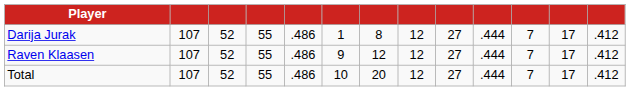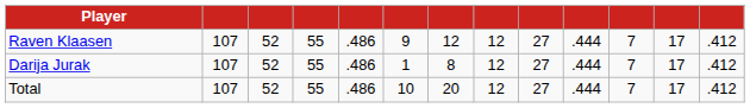 <table class="wikitable" style="text-align:center">
 <tr>
 <th style="background:#CD231F; color:white" width="200px">Player</th>
 <th style="background:#CD231F; color:white" width="40px"></th>
 <th style="background:#CD231F; color:white" width="40px"></th>
 <th style="background:#CD231F; color:white" width="40px"></th>
 <th style="background:#CD231F; color:white" width="40px"></th>
 <th style="background:#CD231F; color:white" width="40px"></th>
 <th style="background:#CD231F; color:white" width="40px"></th>
 <th style="background:#CD231F; color:white" width="40px"></th>
 <th style="background:#CD231F; color:white" width="40px"></th>
 <th style="background:#CD231F; color:white" width="40px"></th>
 <th style="background:#CD231F; color:white" width="40px"></th>
 <th style="background:#CD231F; color:white" width="40px"></th>
 <th style="background:#CD231F; color:white" width="40px"></th>
 </tr>
 <tr>
-<td style="text-align:left"><a href='#'>Darija Jurak</a></td>
+<td style="text-align:left"><a href='#'>Raven Klaasen</a></td>
 <td>107</td>
 <td>52</td>
 <td>55</td>
 <td>.486</td>
-<td>1</td>
-<td>8</td>
+<td>9</td>
+<td>12</td>
 <td>12</td>
 <td>27</td>
 <td>.444</td>
 <td>7</td>
 <td>17</td>
 <td>.412</td>
 </tr>
 <tr>
-<td style="text-align:left"><a href='#'>Raven Klaasen</a></td>
+<td style="text-align:left"><a href='#'>Darija Jurak</a></td>
 <td>107</td>
 <td>52</td>
 <td>55</td>
 <td>.486</td>
-<td>9</td>
-<td>12</td>
+<td>1</td>
+<td>8</td>
 <td>12</td>
 <td>27</td>
 <td>.444</td>
 <td>7</td>
 <td>17</td>
 <td>.412</td>
 </tr>
 <tr>
 <td style="text-align:left">Total</td>
 <td>107</td>
 <td>52</td>
 <td>55</td>
 <td>.486</td>
 <td>10</td>
 <td>20</td>
 <td>12</td>
 <td>27</td>
 <td>.444</td>
 <td>7</td>
 <td>17</td>
 <td>.412</td>
 </tr>
 </table>
